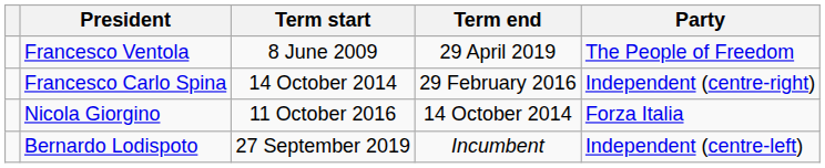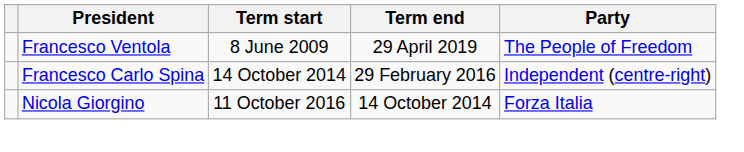 <table class="wikitable">
 <tr>
 <th class=unsortable> </th>
 <th>President</th>
 <th>Term start</th>
 <th>Term end</th>
 <th>Party</th>
 </tr>
 <tr>
 <td bgcolor=></td>
 <td><a href='#'>Francesco Ventola</a></td>
 <td align=center>8 June 2009</td>
 <td align=center>29 April 2019</td>
 <td><a href='#'>The People of Freedom</a></td>
 </tr>
 <tr>
 <td bgcolor=></td>
 <td><a href='#'>Francesco Carlo Spina</a></td>
 <td align=center>14 October 2014</td>
 <td align=center>29 February 2016</td>
 <td><a href='#'>Independent</a> (<a href='#'>centre-right</a>)</td>
 </tr>
 <tr>
 <td bgcolor=></td>
 <td><a href='#'>Nicola Giorgino</a></td>
 <td align=center>11 October 2016</td>
 <td align=center>14 October 2014</td>
 <td><a href='#'>Forza Italia</a></td>
 </tr>
-<tr>
-<td bgcolor=></td>
-<td><a href='#'>Bernardo Lodispoto</a></td>
-<td align=center>27 September 2019</td>
-<td align=center><em>Incumbent</em></td>
-<td><a href='#'>Independent</a> (<a href='#'>centre-left</a>)</td>
-</tr>
 </table>
